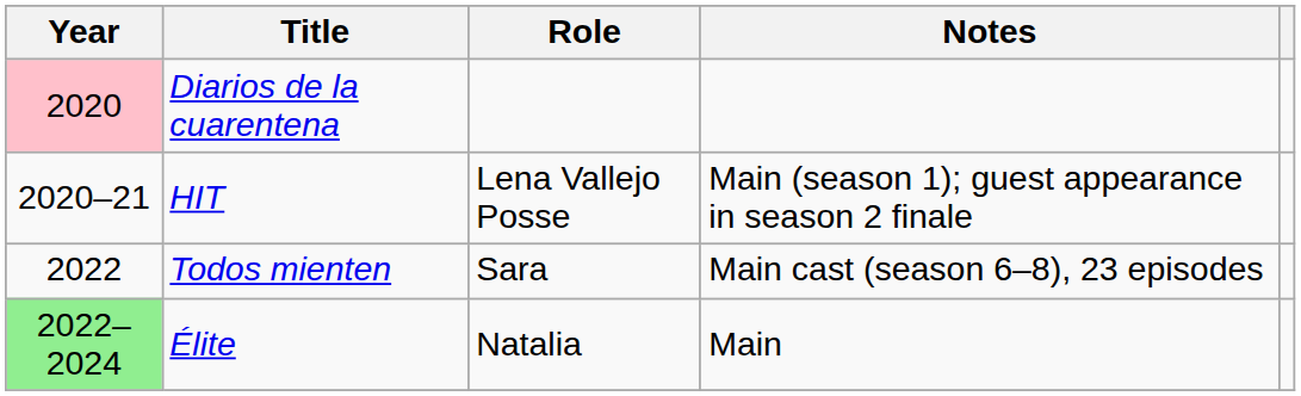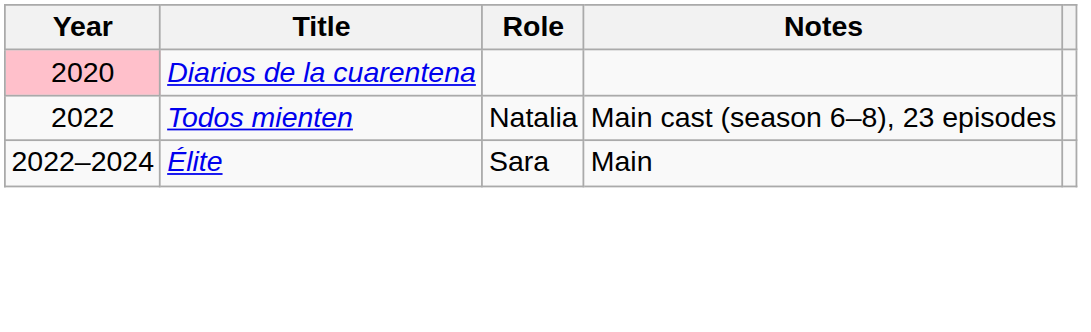 <table class="wikitable sortable">
 <tr>
 <th>Year</th>
 <th>Title</th>
 <th>Role</th>
 <th class="unsortable">Notes</th>
 <th></th>
 </tr>
 <tr>
 <td align = "center" style="background: pink;">2020</td>
 <td><em><a href='#'>Diarios de la cuarentena</a></em></td>
 <td></td>
 <td></td>
 <td align = "center"></td>
 </tr>
 <tr>
-<td align = "center">2020–21</td>
-<td><a href='#'><em>HIT</em></a></td>
-<td>Lena Vallejo Posse</td>
-<td>Main (season 1); guest appearance in season 2 finale</td>
-<td align = "center"></td>
-</tr>
-<tr>
 <td align = "center">2022</td>
 <td><em><a href='#'>Todos mienten</a></em></td>
-<td>Sara</td>
+<td>Natalia</td>
 <td>Main cast (season 6–8), 23 episodes</td>
 <td align = "center"></td>
 </tr>
 <tr>
-<td align = "center" style="background: lightgreen;">2022–2024</td>
+<td align = "center">2022–2024</td>
 <td><em><a href='#'>Élite</a></em></td>
-<td>Natalia</td>
+<td>Sara</td>
 <td>Main</td>
 <td align = "center"></td>
 </tr>
 </table>
